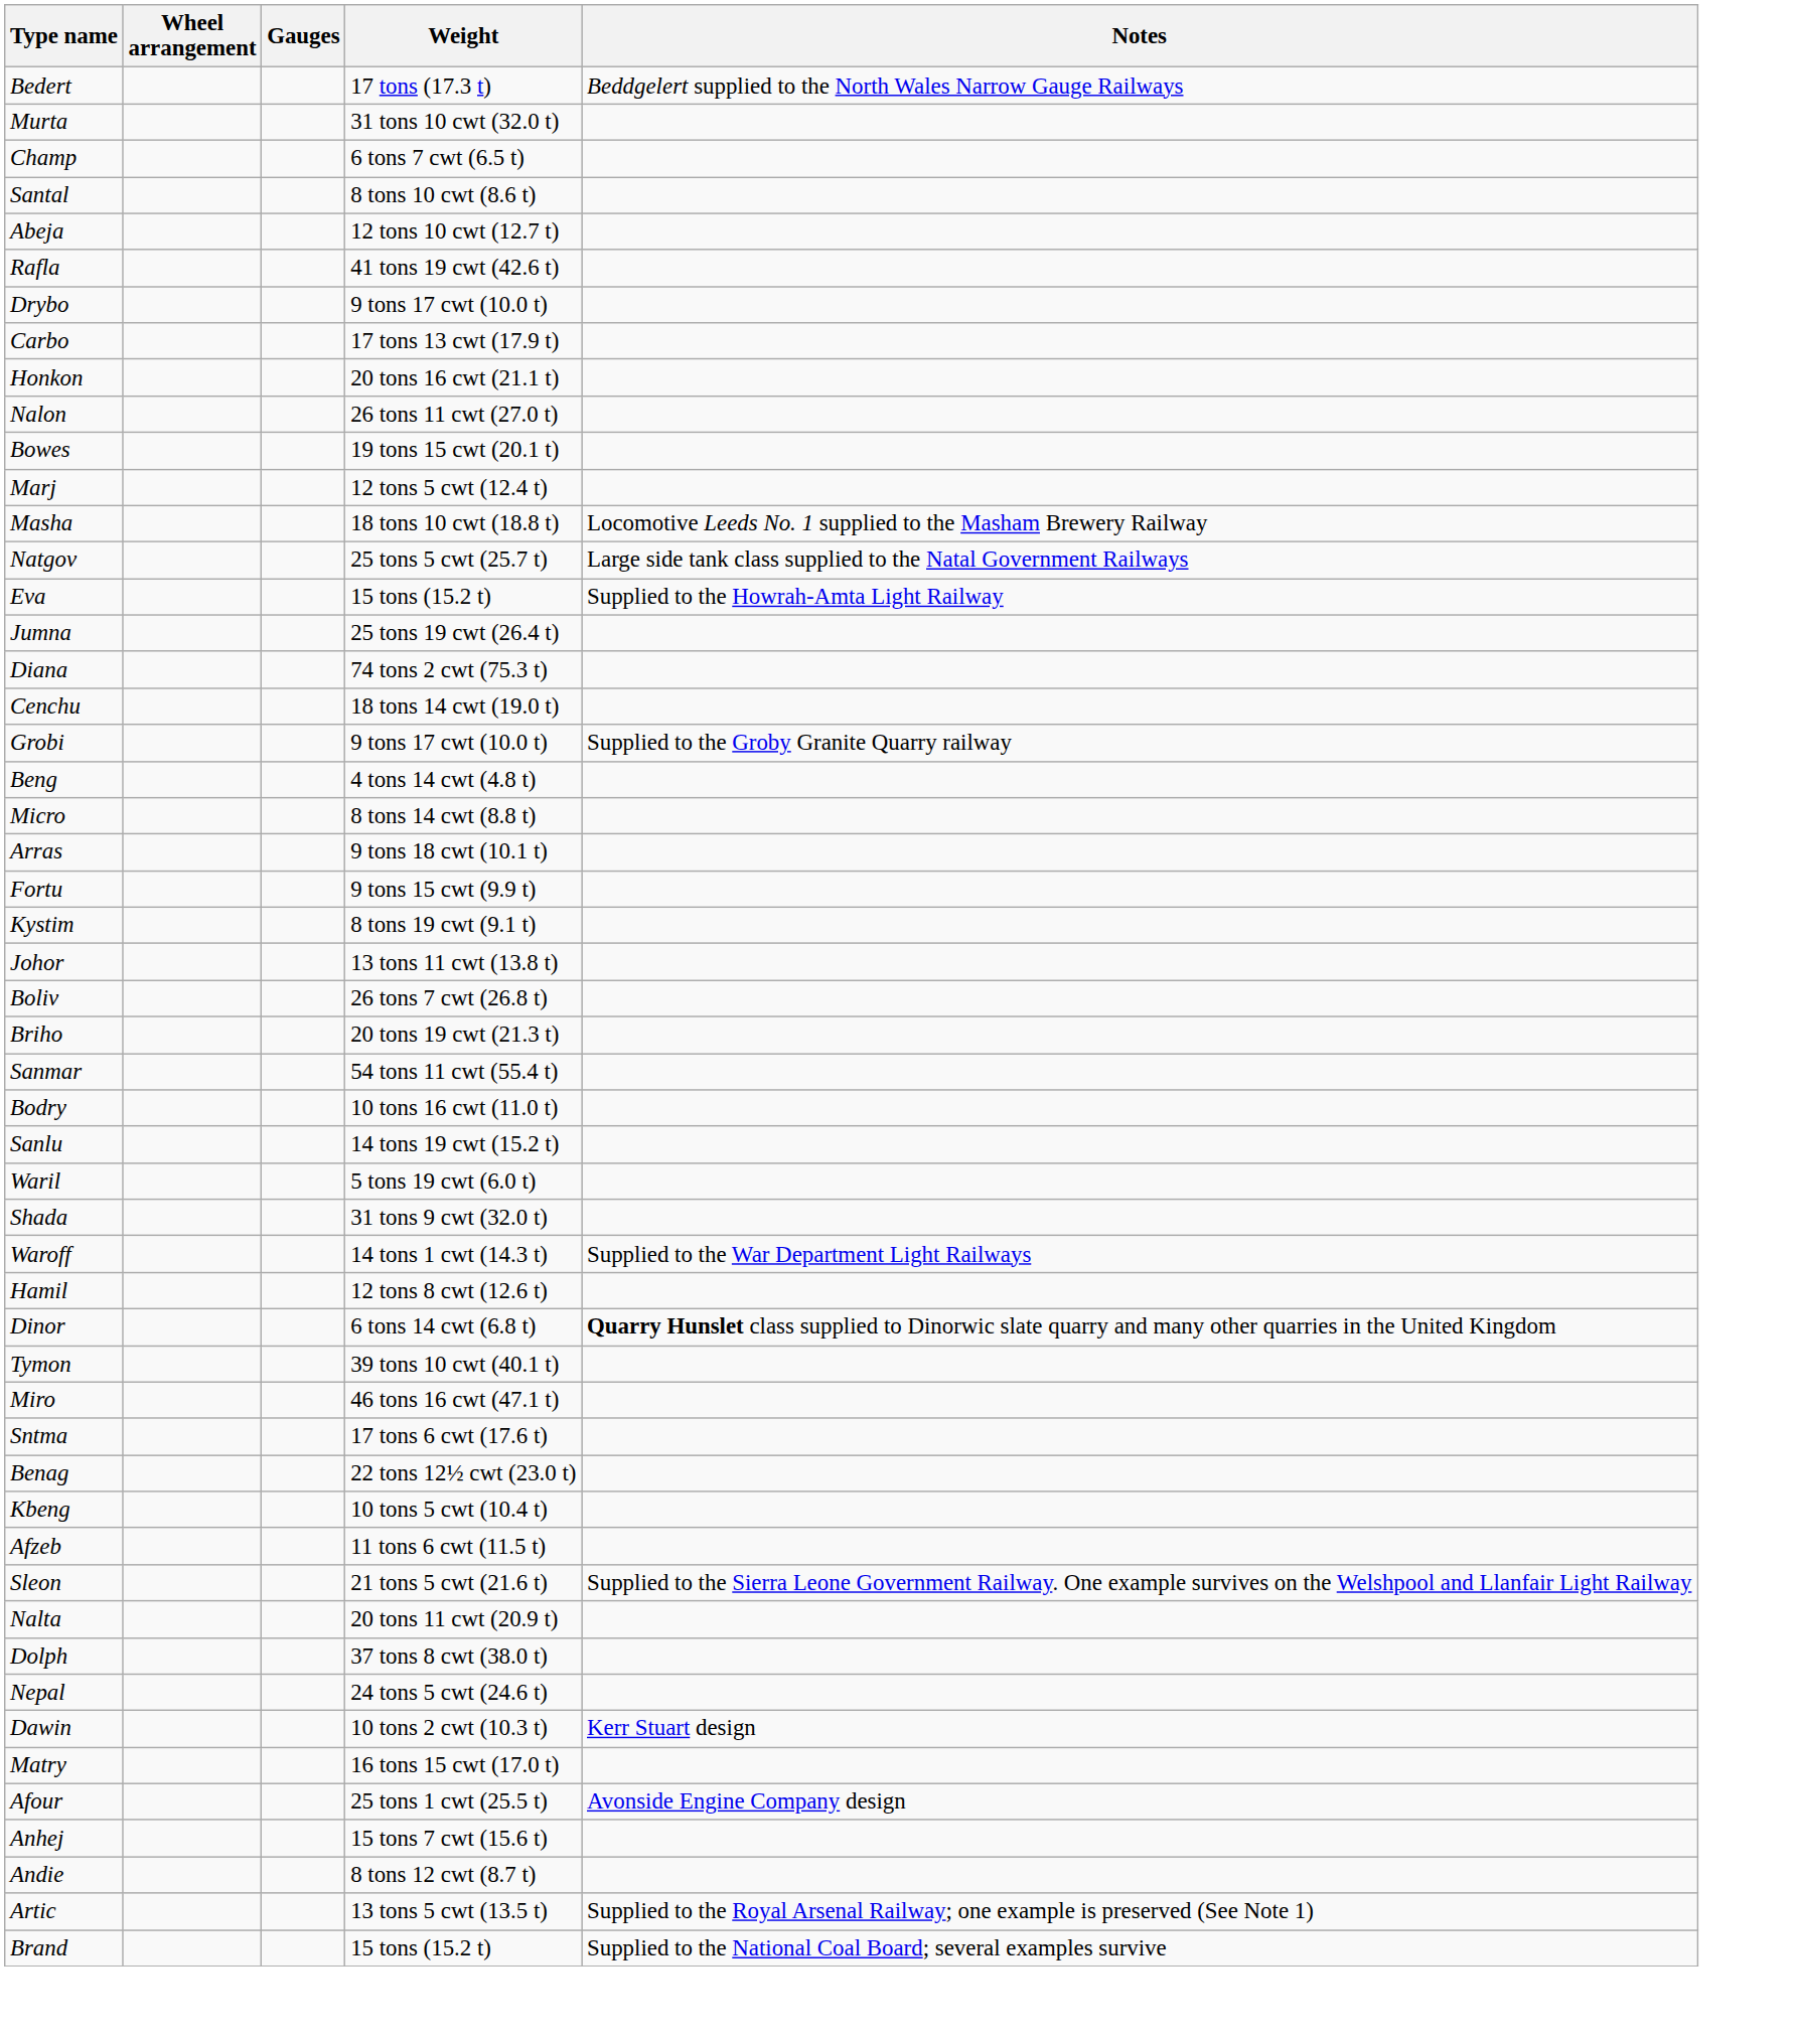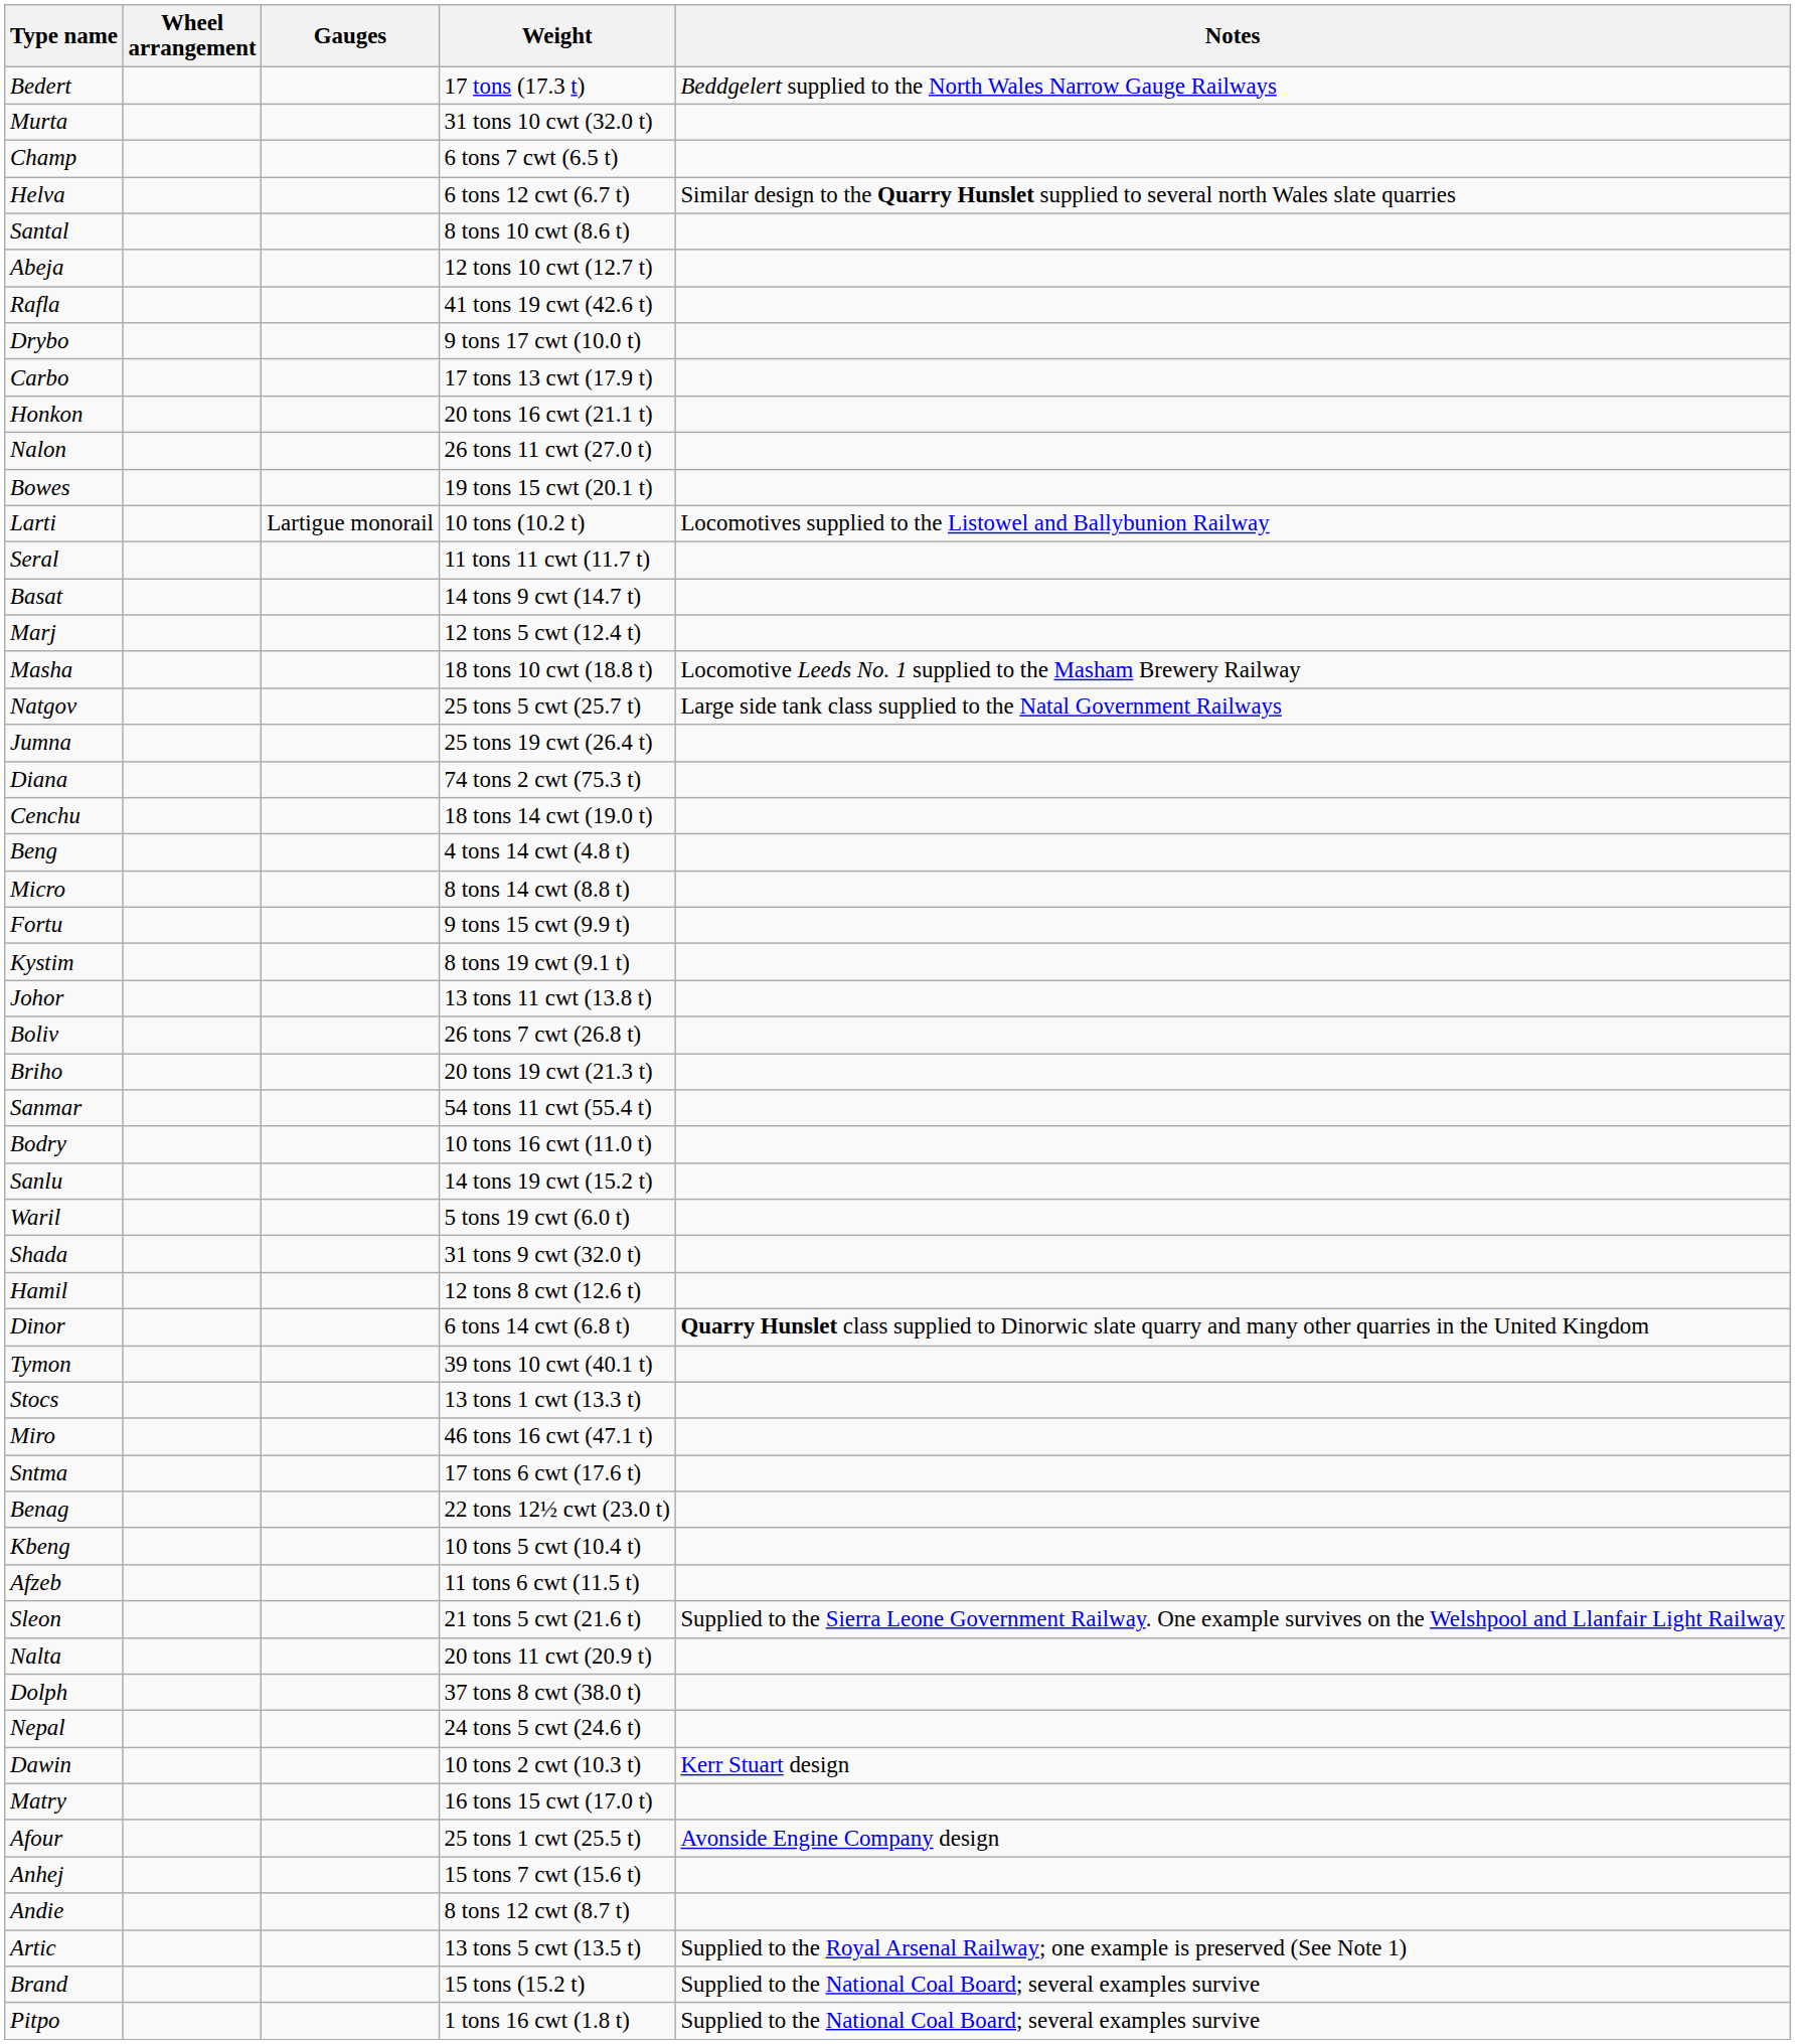 <table class="wikitable">
 <tr>
 <th>Type name</th>
 <th>Wheel<br>arrangement</th>
 <th>Gauges</th>
 <th>Weight</th>
 <th>Notes</th>
 </tr>
 <tr>
 <td><em>Bedert</em></td>
 <td></td>
 <td></td>
 <td>17 <a href='#'>tons</a> (17.3 <a href='#'>t</a>)</td>
 <td><em>Beddgelert</em> supplied to the <a href='#'>North Wales Narrow Gauge Railways</a></td>
 </tr>
 <tr>
 <td><em>Murta</em></td>
 <td></td>
 <td></td>
 <td>31 tons 10 cwt (32.0 t)</td>
 <td></td>
 </tr>
 <tr>
 <td><em>Champ</em></td>
 <td></td>
 <td></td>
 <td>6 tons 7 cwt (6.5 t)</td>
 <td></td>
+</tr>
+<tr>
+<td><em>Helva</em></td>
+<td></td>
+<td></td>
+<td>6 tons 12 cwt (6.7 t)</td>
+<td>Similar design to the <strong>Quarry Hunslet</strong> supplied to several north Wales slate quarries</td>
 </tr>
 <tr>
 <td><em>Santal</em></td>
 <td></td>
 <td></td>
 <td>8 tons 10 cwt (8.6 t)</td>
 <td></td>
 </tr>
 <tr>
 <td><em>Abeja</em></td>
 <td></td>
 <td></td>
 <td>12 tons 10 cwt (12.7 t)</td>
 <td></td>
 </tr>
 <tr>
 <td><em>Rafla</em></td>
 <td></td>
 <td></td>
 <td>41 tons 19 cwt (42.6 t)</td>
 <td></td>
 </tr>
 <tr>
 <td><em>Drybo</em></td>
 <td></td>
 <td></td>
 <td>9 tons 17 cwt (10.0 t)</td>
 <td></td>
 </tr>
 <tr>
 <td><em>Carbo</em></td>
 <td></td>
 <td></td>
 <td>17 tons 13 cwt (17.9 t)</td>
 <td></td>
 </tr>
 <tr>
 <td><em>Honkon</em></td>
 <td></td>
 <td></td>
 <td>20 tons 16 cwt (21.1 t)</td>
 <td></td>
 </tr>
 <tr>
 <td><em>Nalon</em></td>
 <td></td>
 <td></td>
 <td>26 tons 11 cwt (27.0 t)</td>
 <td></td>
 </tr>
 <tr>
 <td><em>Bowes</em></td>
 <td></td>
 <td></td>
 <td>19 tons 15 cwt (20.1 t)</td>
 <td></td>
 </tr>
 <tr>
+<td><em>Larti</em></td>
+<td></td>
+<td>Lartigue monorail</td>
+<td>10 tons (10.2 t)</td>
+<td>Locomotives supplied to the <a href='#'>Listowel and Ballybunion Railway</a></td>
+</tr>
+<tr>
+<td><em>Seral</em></td>
+<td></td>
+<td></td>
+<td>11 tons 11 cwt (11.7 t)</td>
+<td></td>
+</tr>
+<tr>
+<td><em>Basat</em></td>
+<td></td>
+<td></td>
+<td>14 tons 9 cwt (14.7 t)</td>
+<td></td>
+</tr>
+<tr>
 <td><em>Marj</em></td>
 <td></td>
 <td></td>
 <td>12 tons 5 cwt (12.4 t)</td>
 <td></td>
 </tr>
 <tr>
 <td><em>Masha</em></td>
 <td></td>
 <td></td>
 <td>18 tons 10 cwt (18.8 t)</td>
 <td>Locomotive <em>Leeds No. 1</em> supplied to the <a href='#'>Masham</a> Brewery Railway</td>
 </tr>
 <tr>
 <td><em>Natgov</em></td>
 <td></td>
 <td></td>
 <td>25 tons 5 cwt (25.7 t)</td>
 <td>Large side tank class supplied to the <a href='#'>Natal Government Railways</a></td>
-</tr>
-<tr>
-<td><em>Eva</em></td>
-<td></td>
-<td></td>
-<td>15 tons (15.2 t)</td>
-<td>Supplied to the <a href='#'>Howrah-Amta Light Railway</a></td>
 </tr>
 <tr>
 <td><em>Jumna</em></td>
 <td></td>
 <td></td>
 <td>25 tons 19 cwt (26.4 t)</td>
 <td></td>
 </tr>
 <tr>
 <td><em>Diana</em></td>
 <td></td>
 <td></td>
 <td>74 tons 2 cwt (75.3 t)</td>
 <td></td>
 </tr>
 <tr>
 <td><em>Cenchu</em></td>
 <td></td>
 <td></td>
 <td>18 tons 14 cwt (19.0 t)</td>
 <td></td>
 </tr>
 <tr>
-<td><em>Grobi</em></td>
-<td></td>
-<td></td>
-<td>9 tons 17 cwt (10.0 t)</td>
-<td>Supplied to the <a href='#'>Groby</a> Granite Quarry railway</td>
-</tr>
-<tr>
 <td><em>Beng</em></td>
 <td></td>
 <td></td>
 <td>4 tons 14 cwt (4.8 t)</td>
 <td></td>
 </tr>
 <tr>
 <td><em>Micro</em></td>
 <td></td>
 <td></td>
 <td>8 tons 14 cwt (8.8 t)</td>
-<td></td>
-</tr>
-<tr>
-<td><em>Arras</em></td>
-<td></td>
-<td></td>
-<td>9 tons 18 cwt (10.1 t)</td>
 <td></td>
 </tr>
 <tr>
 <td><em>Fortu</em></td>
 <td></td>
 <td></td>
 <td>9 tons 15 cwt (9.9 t)</td>
 <td></td>
 </tr>
 <tr>
 <td><em>Kystim</em></td>
 <td></td>
 <td></td>
 <td>8 tons 19 cwt (9.1 t)</td>
 <td></td>
 </tr>
 <tr>
 <td><em>Johor</em></td>
 <td></td>
 <td></td>
 <td>13 tons 11 cwt (13.8 t)</td>
 <td></td>
 </tr>
 <tr>
 <td><em>Boliv</em></td>
 <td></td>
 <td></td>
 <td>26 tons 7 cwt (26.8 t)</td>
 <td></td>
 </tr>
 <tr>
 <td><em>Briho</em></td>
 <td></td>
 <td></td>
 <td>20 tons 19 cwt (21.3 t)</td>
 <td></td>
 </tr>
 <tr>
 <td><em>Sanmar</em></td>
 <td></td>
 <td></td>
 <td>54 tons 11 cwt (55.4 t)</td>
 <td></td>
 </tr>
 <tr>
 <td><em>Bodry</em></td>
 <td></td>
 <td></td>
 <td>10 tons 16 cwt (11.0 t)</td>
 <td></td>
 </tr>
 <tr>
 <td><em>Sanlu</em></td>
 <td></td>
 <td></td>
 <td>14 tons 19 cwt (15.2 t)</td>
 <td></td>
 </tr>
 <tr>
 <td><em>Waril</em></td>
 <td></td>
 <td></td>
 <td>5 tons 19 cwt (6.0 t)</td>
 <td></td>
 </tr>
 <tr>
 <td><em>Shada</em></td>
 <td></td>
 <td></td>
 <td>31 tons 9 cwt (32.0 t)</td>
 <td></td>
 </tr>
 <tr>
-<td><em>Waroff</em></td>
-<td></td>
-<td></td>
-<td>14 tons 1 cwt (14.3 t)</td>
-<td>Supplied to the <a href='#'>War Department Light Railways</a></td>
-</tr>
-<tr>
 <td><em>Hamil</em></td>
 <td></td>
 <td></td>
 <td>12 tons 8 cwt (12.6 t)</td>
 <td></td>
 </tr>
 <tr>
 <td><em>Dinor</em></td>
 <td></td>
 <td></td>
 <td>6 tons 14 cwt (6.8 t)</td>
 <td><strong>Quarry Hunslet</strong> class supplied to Dinorwic slate quarry and many other quarries in the United Kingdom</td>
 </tr>
 <tr>
 <td><em>Tymon</em></td>
 <td></td>
 <td></td>
 <td>39 tons 10 cwt (40.1 t)</td>
+<td></td>
+</tr>
+<tr>
+<td><em>Stocs</em></td>
+<td></td>
+<td></td>
+<td>13 tons 1 cwt (13.3 t)</td>
 <td></td>
 </tr>
 <tr>
 <td><em>Miro</em></td>
 <td></td>
 <td></td>
 <td>46 tons 16 cwt (47.1 t)</td>
 <td></td>
 </tr>
 <tr>
 <td><em>Sntma</em></td>
 <td></td>
 <td></td>
 <td>17 tons 6 cwt (17.6 t)</td>
 <td></td>
 </tr>
 <tr>
 <td><em>Benag</em></td>
 <td></td>
 <td></td>
 <td>22 tons 12½ cwt (23.0 t)</td>
 <td></td>
 </tr>
 <tr>
 <td><em>Kbeng</em></td>
 <td></td>
 <td></td>
 <td>10 tons 5 cwt (10.4 t)</td>
 <td></td>
 </tr>
 <tr>
 <td><em>Afzeb</em></td>
 <td></td>
 <td></td>
 <td>11 tons 6 cwt (11.5 t)</td>
 <td></td>
 </tr>
 <tr>
 <td><em>Sleon</em></td>
 <td></td>
 <td></td>
 <td>21 tons 5 cwt (21.6 t)</td>
 <td>Supplied to the <a href='#'>Sierra Leone Government Railway</a>. One example survives on the <a href='#'>Welshpool and Llanfair Light Railway</a></td>
 </tr>
 <tr>
 <td><em>Nalta</em></td>
 <td></td>
 <td></td>
 <td>20 tons 11 cwt (20.9 t)</td>
 <td></td>
 </tr>
 <tr>
 <td><em>Dolph</em></td>
 <td></td>
 <td></td>
 <td>37 tons 8 cwt (38.0 t)</td>
 <td></td>
 </tr>
 <tr>
 <td><em>Nepal</em></td>
 <td></td>
 <td></td>
 <td>24 tons 5 cwt (24.6 t)</td>
 <td></td>
 </tr>
 <tr>
 <td><em>Dawin</em></td>
 <td></td>
 <td></td>
 <td>10 tons 2 cwt (10.3 t)</td>
 <td><a href='#'>Kerr Stuart</a> design</td>
 </tr>
 <tr>
 <td><em>Matry</em></td>
 <td></td>
 <td></td>
 <td>16 tons 15 cwt (17.0 t)</td>
 <td></td>
 </tr>
 <tr>
 <td><em>Afour</em></td>
 <td></td>
 <td></td>
 <td>25 tons 1 cwt (25.5 t)</td>
 <td><a href='#'>Avonside Engine Company</a> design</td>
 </tr>
 <tr>
 <td><em>Anhej</em></td>
 <td></td>
 <td></td>
 <td>15 tons 7 cwt (15.6 t)</td>
 <td></td>
 </tr>
 <tr>
 <td><em>Andie</em></td>
 <td></td>
 <td></td>
 <td>8 tons 12 cwt (8.7 t)</td>
 <td></td>
 </tr>
 <tr>
 <td><em>Artic</em></td>
 <td></td>
 <td></td>
 <td>13 tons 5 cwt (13.5 t)</td>
 <td>Supplied to the <a href='#'>Royal Arsenal Railway</a>; one example is preserved (See Note 1)</td>
 </tr>
 <tr>
 <td><em>Brand</em></td>
 <td></td>
 <td></td>
 <td>15 tons (15.2 t)</td>
 <td>Supplied to the <a href='#'>National Coal Board</a>; several examples survive</td>
 </tr>
+<tr>
+<td><em>Pitpo</em></td>
+<td></td>
+<td></td>
+<td>1 tons 16 cwt (1.8 t)</td>
+<td>Supplied to the <a href='#'>National Coal Board</a>; several examples survive</td>
+</tr>
 </table>
